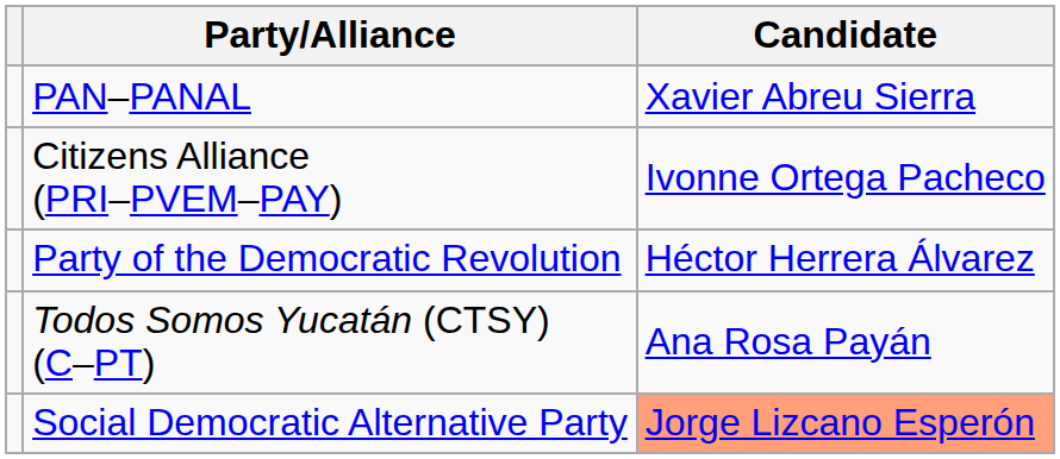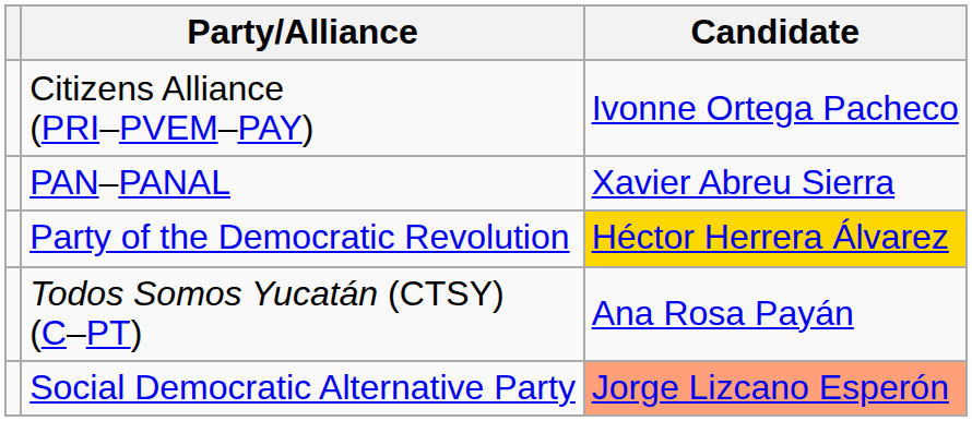 <table class="wikitable">
 <tr>
 <th></th>
 <th>Party/Alliance</th>
 <th>Candidate</th>
 </tr>
 <tr>
 <td></td>
+<td>Citizens Alliance<br>(<a href='#'>PRI</a>–<a href='#'>PVEM</a>–<a href='#'>PAY</a>)</td>
+<td><a href='#'>Ivonne Ortega Pacheco</a></td>
+</tr>
+<tr>
+<td></td>
 <td><a href='#'>PAN</a>–<a href='#'>PANAL</a></td>
 <td><a href='#'>Xavier Abreu Sierra</a></td>
 </tr>
 <tr>
 <td></td>
-<td>Citizens Alliance<br>(<a href='#'>PRI</a>–<a href='#'>PVEM</a>–<a href='#'>PAY</a>)</td>
-<td><a href='#'>Ivonne Ortega Pacheco</a></td>
-</tr>
-<tr>
-<td></td>
 <td><a href='#'>Party of the Democratic Revolution</a></td>
-<td><a href='#'>Héctor Herrera Álvarez</a></td>
+<td style="background: gold;"><a href='#'>Héctor Herrera Álvarez</a></td>
 </tr>
 <tr>
 <td></td>
 <td><em>Todos Somos Yucatán</em> (CTSY)<br> (<a href='#'>C</a>–<a href='#'>PT</a>)</td>
 <td><a href='#'>Ana Rosa Payán</a></td>
 </tr>
 <tr>
 <td></td>
 <td><a href='#'>Social Democratic Alternative Party</a></td>
 <td style="background: lightsalmon;"><a href='#'>Jorge Lizcano Esperón</a></td>
 </tr>
 </table>
